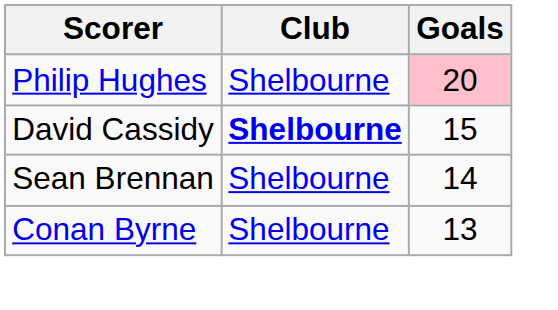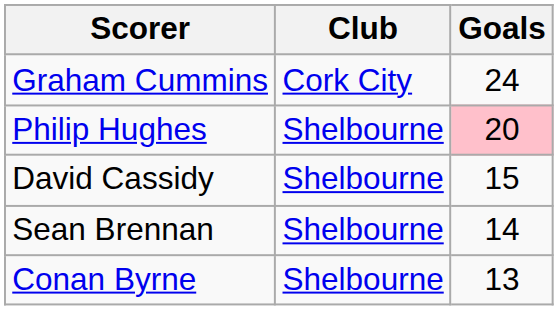 <table class="wikitable" style="text-align:center">
 <tr>
 <th>Scorer</th>
 <th>Club</th>
 <th>Goals</th>
+</tr>
+<tr>
+<td align="left"> <a href='#'>Graham Cummins</a></td>
+<td align="left"><a href='#'>Cork City</a></td>
+<td>24</td>
 </tr>
 <tr>
 <td align="left"> <a href='#'>Philip Hughes</a></td>
 <td align="left"><a href='#'>Shelbourne</a></td>
 <td style="background: pink;">20</td>
 </tr>
 <tr>
 <td align="left"> David Cassidy</td>
-<td align="left"><strong><a href='#'>Shelbourne</a></strong></td>
+<td align="left"><a href='#'>Shelbourne</a></td>
 <td>15</td>
 </tr>
 <tr>
 <td align="left"> Sean Brennan</td>
 <td align="left"><a href='#'>Shelbourne</a></td>
 <td>14</td>
 </tr>
 <tr>
 <td align="left"> <a href='#'>Conan Byrne</a></td>
 <td align="left"><a href='#'>Shelbourne</a></td>
 <td>13</td>
 </tr>
 </table>
